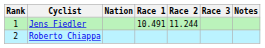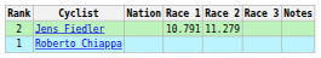 <table class="wikitable sortable" style="text-align:center">
 <tr>
 <th>Rank</th>
 <th>Cyclist</th>
 <th>Nation</th>
 <th>Race 1</th>
 <th>Race 2</th>
 <th>Race 3</th>
 <th>Notes</th>
 </tr>
 <tr bgcolor=bbf3bb>
-<td>1</td>
+<td>2</td>
 <td align=left><a href='#'>Jens Fiedler</a></td>
 <td align=left></td>
-<td>10.491</td>
-<td>11.244</td>
+<td>10.791</td>
+<td>11.279</td>
 <td></td>
 <td></td>
 </tr>
 <tr bgcolor=bbf3ff>
-<td>2</td>
+<td>1</td>
 <td align=left><a href='#'>Roberto Chiappa</a></td>
 <td align=left></td>
 <td></td>
 <td></td>
 <td></td>
 <td></td>
 </tr>
 </table>
